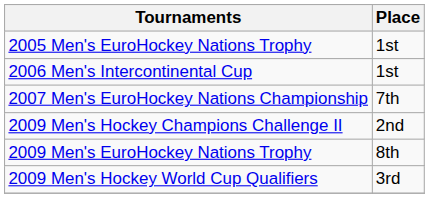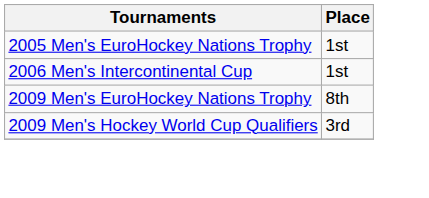 <table class="wikitable collapsible">
 <tr>
 <th>Tournaments</th>
 <th>Place</th>
 </tr>
 <tr>
 <td><a href='#'>2005 Men's EuroHockey Nations Trophy</a></td>
 <td>1st</td>
 </tr>
 <tr>
 <td><a href='#'>2006 Men's Intercontinental Cup</a></td>
 <td>1st</td>
 </tr>
 <tr>
-<td><a href='#'>2007 Men's EuroHockey Nations Championship</a></td>
-<td>7th</td>
-</tr>
-<tr>
-<td><a href='#'>2009 Men's Hockey Champions Challenge II</a></td>
-<td>2nd</td>
-</tr>
-<tr>
 <td><a href='#'>2009 Men's EuroHockey Nations Trophy</a></td>
 <td>8th</td>
 </tr>
 <tr>
 <td><a href='#'>2009 Men's Hockey World Cup Qualifiers</a></td>
 <td>3rd</td>
 </tr>
 <tr>
 </tr>
 </table>
